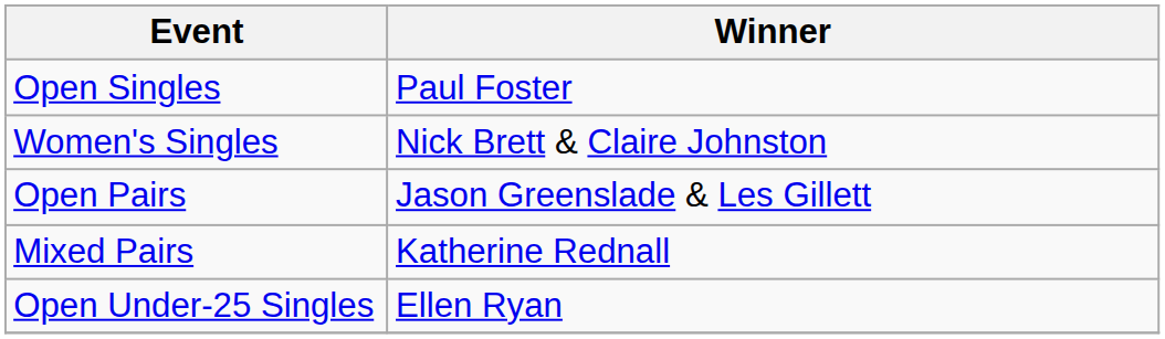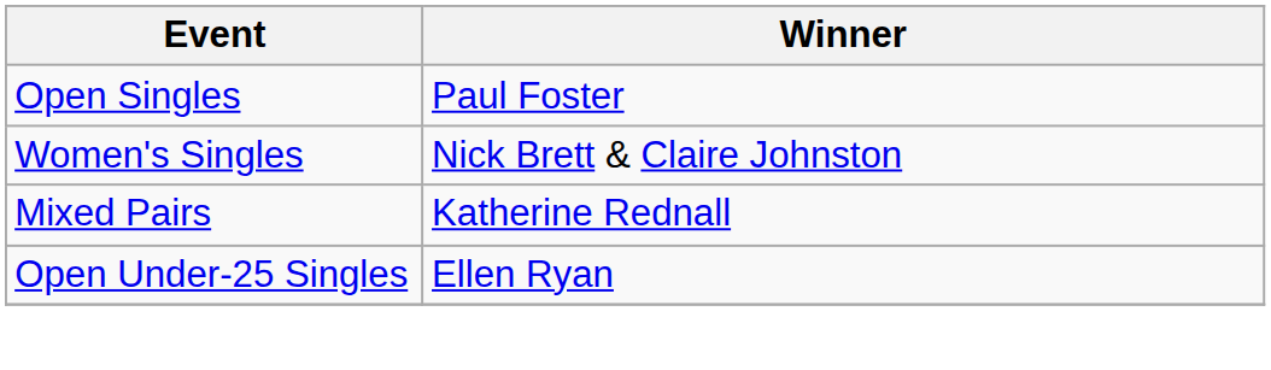 <table class="wikitable" style="font-size: 100%">
 <tr>
 <th width=170>Event</th>
 <th width=350>Winner</th>
 </tr>
 <tr>
 <td><a href='#'>Open Singles</a></td>
 <td> <a href='#'>Paul Foster</a></td>
 </tr>
 <tr>
 <td><a href='#'>Women's Singles</a></td>
 <td> <a href='#'>Nick Brett</a> &  <a href='#'>Claire Johnston</a></td>
 </tr>
 <tr>
-<td><a href='#'>Open Pairs</a></td>
-<td> <a href='#'>Jason Greenslade</a> &  <a href='#'>Les Gillett</a></td>
-</tr>
-<tr>
 <td><a href='#'>Mixed Pairs</a></td>
 <td> <a href='#'>Katherine Rednall</a></td>
 </tr>
 <tr>
 <td><a href='#'>Open Under-25 Singles</a></td>
 <td> <a href='#'>Ellen Ryan</a></td>
 </tr>
 <tr>
 </tr>
 </table>
